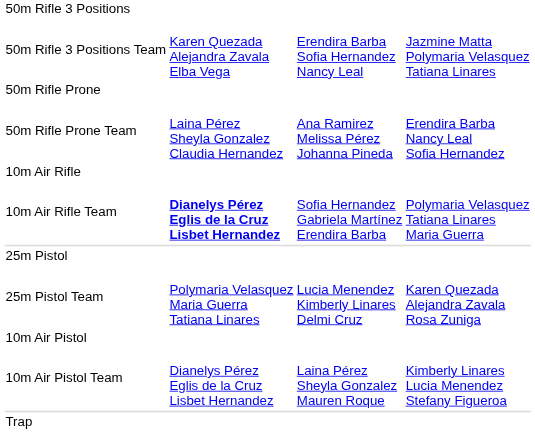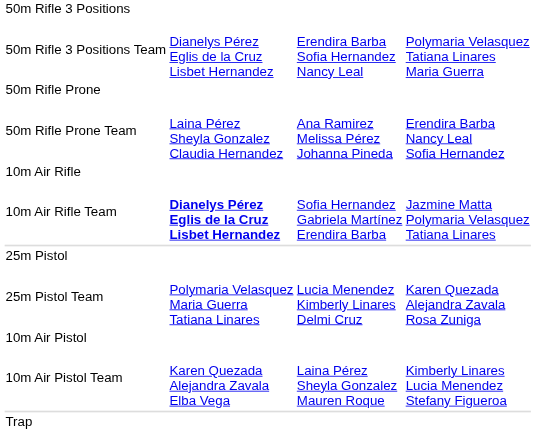 <table>
 <tr>
 <td>50m Rifle 3 Positions</td>
 <td></td>
 <td></td>
 <td></td>
 </tr>
 <tr>
 <td>50m Rifle 3 Positions Team</td>
-<td><br><a href='#'>Karen Quezada</a><br><a href='#'>Alejandra Zavala</a><br><a href='#'>Elba Vega</a></td>
+<td><br><a href='#'>Dianelys Pérez</a><br><a href='#'>Eglis de la Cruz</a><br><a href='#'>Lisbet Hernandez</a></td>
 <td><br><a href='#'>Erendira Barba</a><br><a href='#'>Sofia Hernandez</a><br><a href='#'>Nancy Leal</a></td>
-<td><br><a href='#'>Jazmine Matta</a><br><a href='#'>Polymaria Velasquez</a><br><a href='#'>Tatiana Linares</a></td>
+<td><br><a href='#'>Polymaria Velasquez</a><br><a href='#'>Tatiana Linares</a><br><a href='#'>Maria Guerra</a></td>
 </tr>
 <tr>
 <td>50m Rifle Prone</td>
 <td></td>
 <td></td>
 <td></td>
 </tr>
 <tr>
 <td>50m Rifle Prone Team</td>
 <td><br><a href='#'>Laina Pérez</a><br><a href='#'>Sheyla Gonzalez</a><br><a href='#'>Claudia Hernandez</a></td>
 <td><br><a href='#'>Ana Ramirez</a><br><a href='#'>Melissa Pérez</a><br><a href='#'>Johanna Pineda</a></td>
 <td><br><a href='#'>Erendira Barba</a><br><a href='#'>Nancy Leal</a><br><a href='#'>Sofia Hernandez</a></td>
 </tr>
 <tr>
 <td>10m Air Rifle</td>
 <td></td>
 <td></td>
 <td></td>
 </tr>
 <tr>
 <td>10m Air Rifle Team</td>
 <td><strong><br><a href='#'>Dianelys Pérez</a><br><a href='#'>Eglis de la Cruz</a><br><a href='#'>Lisbet Hernandez</a></strong></td>
 <td><br><a href='#'>Sofia Hernandez</a><br><a href='#'>Gabriela Martínez</a><br><a href='#'>Erendira Barba</a></td>
-<td><br><a href='#'>Polymaria Velasquez</a><br><a href='#'>Tatiana Linares</a><br><a href='#'>Maria Guerra</a></td>
+<td><br><a href='#'>Jazmine Matta</a><br><a href='#'>Polymaria Velasquez</a><br><a href='#'>Tatiana Linares</a></td>
 </tr>
 <tr bgcolor=#DDDDDD>
 <td colspan=7></td>
 </tr>
 <tr>
 <td>25m Pistol</td>
 <td></td>
 <td></td>
 <td></td>
 </tr>
 <tr>
 <td>25m Pistol Team</td>
 <td><br><a href='#'>Polymaria Velasquez</a><br><a href='#'>Maria Guerra</a><br><a href='#'>Tatiana Linares</a></td>
 <td><br><a href='#'>Lucia Menendez</a><br><a href='#'>Kimberly Linares</a><br><a href='#'>Delmi Cruz</a></td>
 <td><br><a href='#'>Karen Quezada</a><br><a href='#'>Alejandra Zavala</a><br><a href='#'>Rosa Zuniga</a></td>
 </tr>
 <tr>
 <td>10m Air Pistol</td>
 <td></td>
 <td></td>
 <td></td>
 </tr>
 <tr>
 <td>10m Air Pistol Team</td>
-<td><br><a href='#'>Dianelys Pérez</a><br><a href='#'>Eglis de la Cruz</a><br><a href='#'>Lisbet Hernandez</a></td>
+<td><br><a href='#'>Karen Quezada</a><br><a href='#'>Alejandra Zavala</a><br><a href='#'>Elba Vega</a></td>
 <td><br><a href='#'>Laina Pérez</a><br><a href='#'>Sheyla Gonzalez</a><br><a href='#'>Mauren Roque</a></td>
 <td><br><a href='#'>Kimberly Linares</a><br><a href='#'>Lucia Menendez</a><br><a href='#'>Stefany Figueroa</a></td>
 </tr>
 <tr bgcolor=#DDDDDD>
 <td colspan=7></td>
 </tr>
 <tr>
 <td>Trap</td>
 <td></td>
 <td></td>
 <td></td>
 </tr>
 </table>
